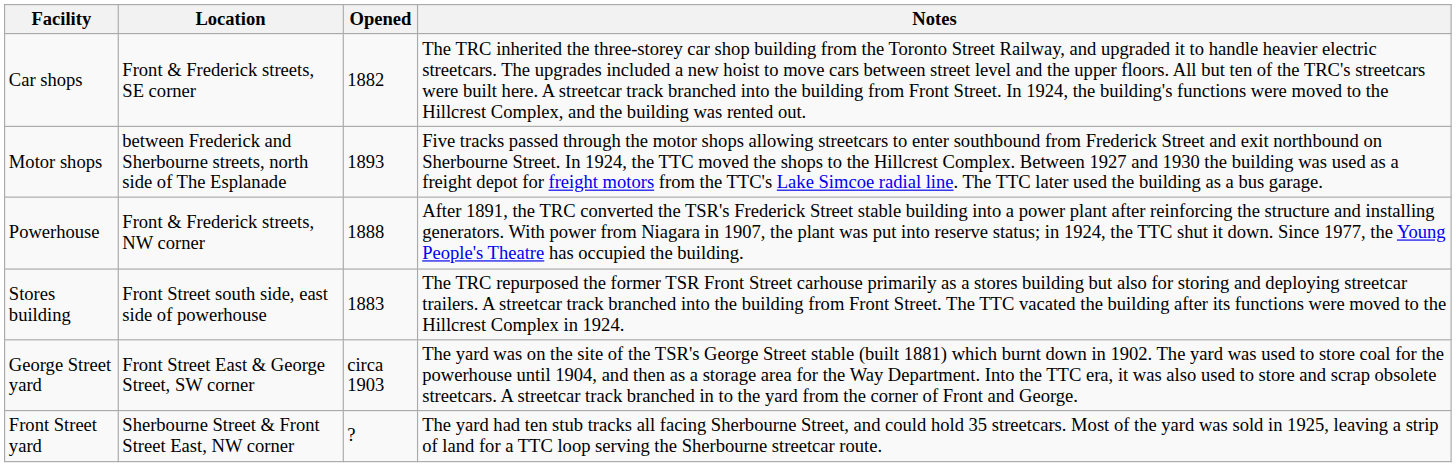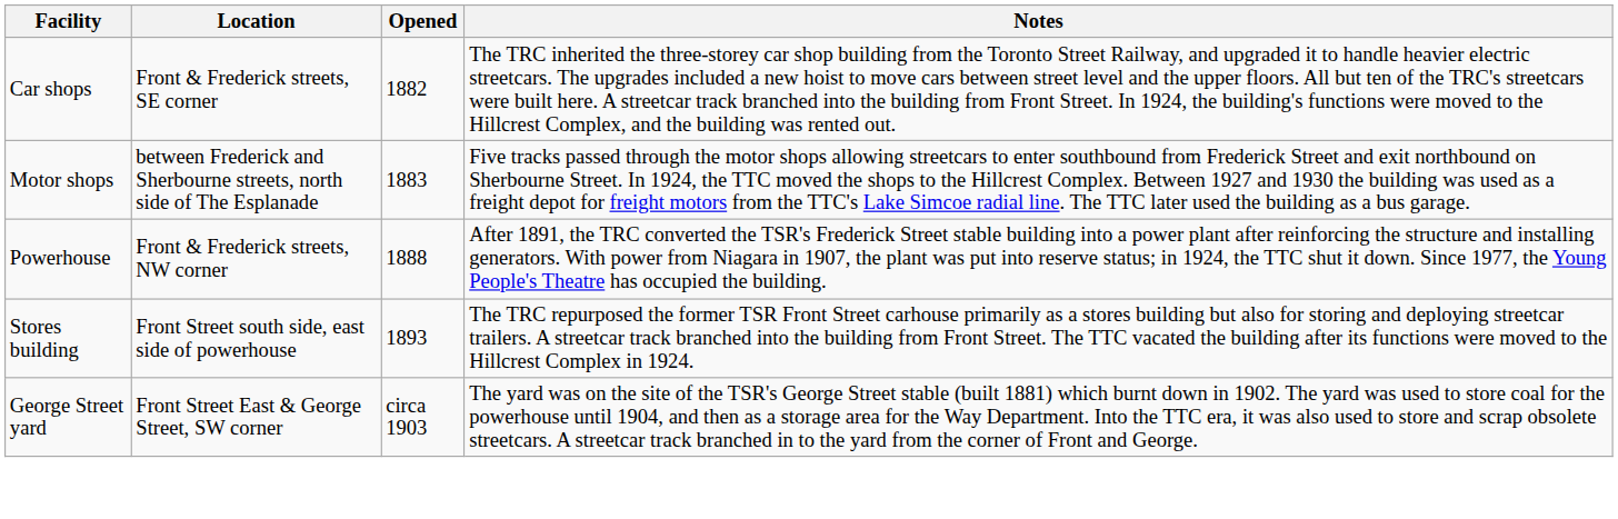 <table class="wikitable">
 <tr>
 <th>Facility</th>
 <th>Location</th>
 <th>Opened</th>
 <th>Notes</th>
 </tr>
 <tr>
 <td>Car shops</td>
 <td>Front & Frederick streets, SE corner</td>
 <td>1882</td>
 <td>The TRC inherited the three-storey car shop building from the Toronto Street Railway, and upgraded it to handle heavier electric streetcars. The upgrades included a new hoist to move cars between street level and the upper floors. All but ten of the TRC's streetcars were built here. A streetcar track branched into the building from Front Street. In 1924, the building's functions were moved to the Hillcrest Complex, and the building was rented out.</td>
 </tr>
 <tr>
 <td>Motor shops</td>
 <td>between Frederick and Sherbourne streets, north side of The Esplanade</td>
-<td>1893</td>
+<td>1883</td>
 <td>Five tracks passed through the motor shops allowing streetcars to enter southbound from Frederick Street and exit northbound on Sherbourne Street. In 1924, the TTC moved the shops to the Hillcrest Complex. Between 1927 and 1930 the building was used as a freight depot for <a href='#'>freight motors</a> from the TTC's <a href='#'>Lake Simcoe radial line</a>. The TTC later used the building as a bus garage.</td>
 </tr>
 <tr>
 <td>Powerhouse</td>
 <td>Front & Frederick streets, NW corner</td>
 <td>1888</td>
 <td>After 1891, the TRC converted the TSR's Frederick Street stable building into a power plant after reinforcing the structure and installing generators. With power from Niagara in 1907, the plant was put into reserve status; in 1924, the TTC shut it down. Since 1977, the <a href='#'>Young People's Theatre</a> has occupied the building.</td>
 </tr>
 <tr>
 <td>Stores building</td>
 <td>Front Street south side, east side of powerhouse</td>
-<td>1883</td>
+<td>1893</td>
 <td>The TRC repurposed the former TSR Front Street carhouse primarily as a stores building but also for storing and deploying streetcar trailers. A streetcar track branched into the building from Front Street. The TTC vacated the building after its functions were moved to the Hillcrest Complex in 1924.</td>
 </tr>
 <tr>
 <td>George Street yard</td>
 <td>Front Street East & George Street, SW corner</td>
 <td>circa 1903</td>
 <td>The yard was on the site of the TSR's George Street stable (built 1881) which burnt down in 1902. The yard was used to store coal for the powerhouse until 1904, and then as a storage area for the Way Department. Into the TTC era, it was also used to store and scrap obsolete streetcars. A streetcar track branched in to the yard from the corner of Front and George.</td>
 </tr>
-<tr>
-<td>Front Street yard</td>
-<td>Sherbourne Street & Front Street East, NW corner</td>
-<td>?</td>
-<td>The yard had ten stub tracks all facing Sherbourne Street, and could hold 35 streetcars. Most of the yard was sold in 1925, leaving a strip of land for a TTC loop serving the Sherbourne streetcar route.</td>
-</tr>
 </table>
